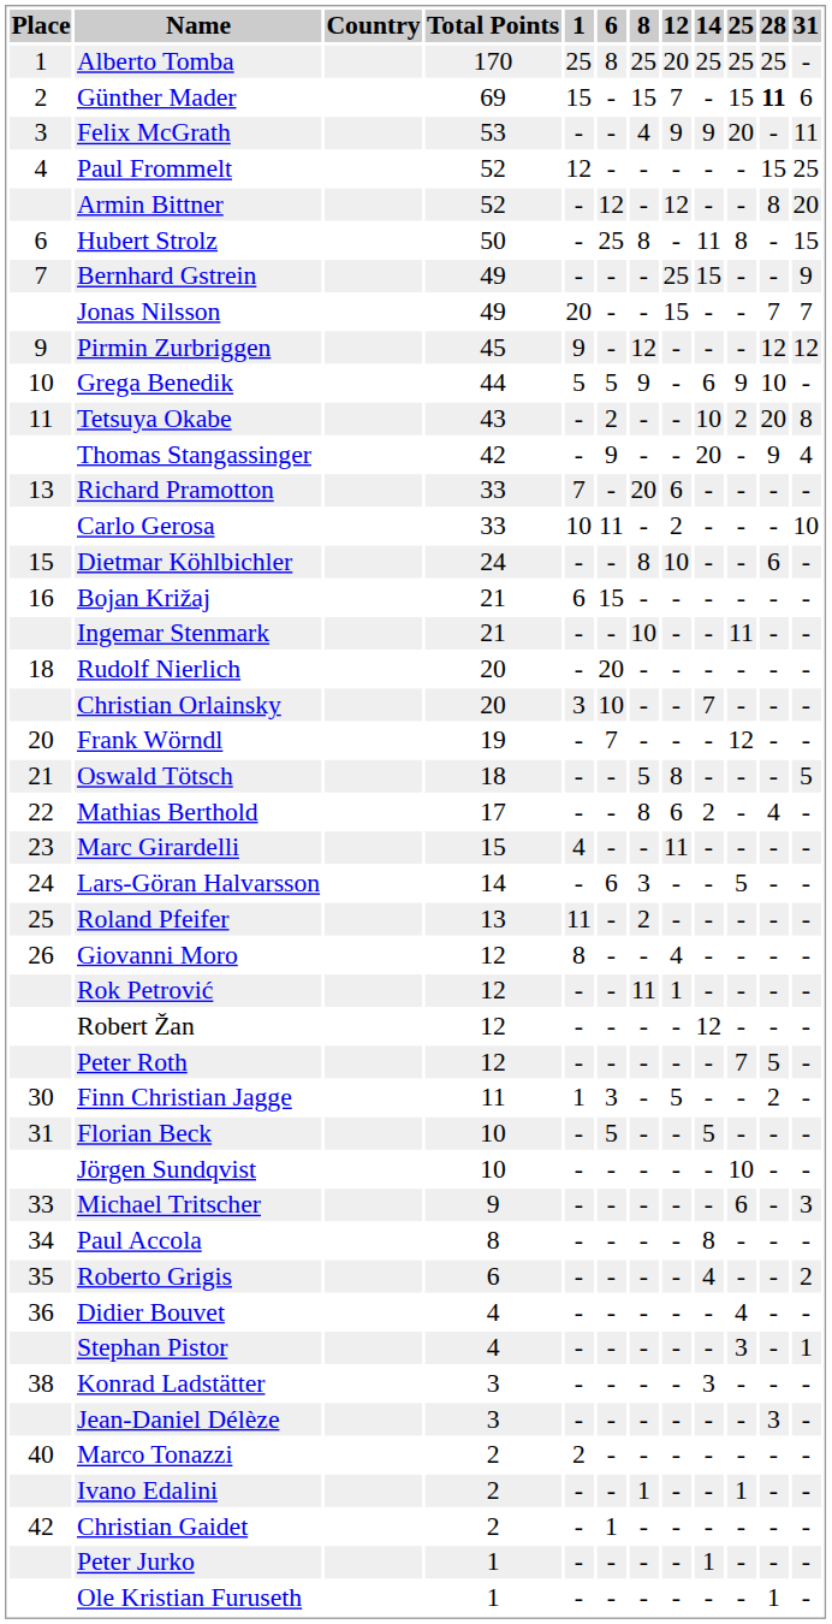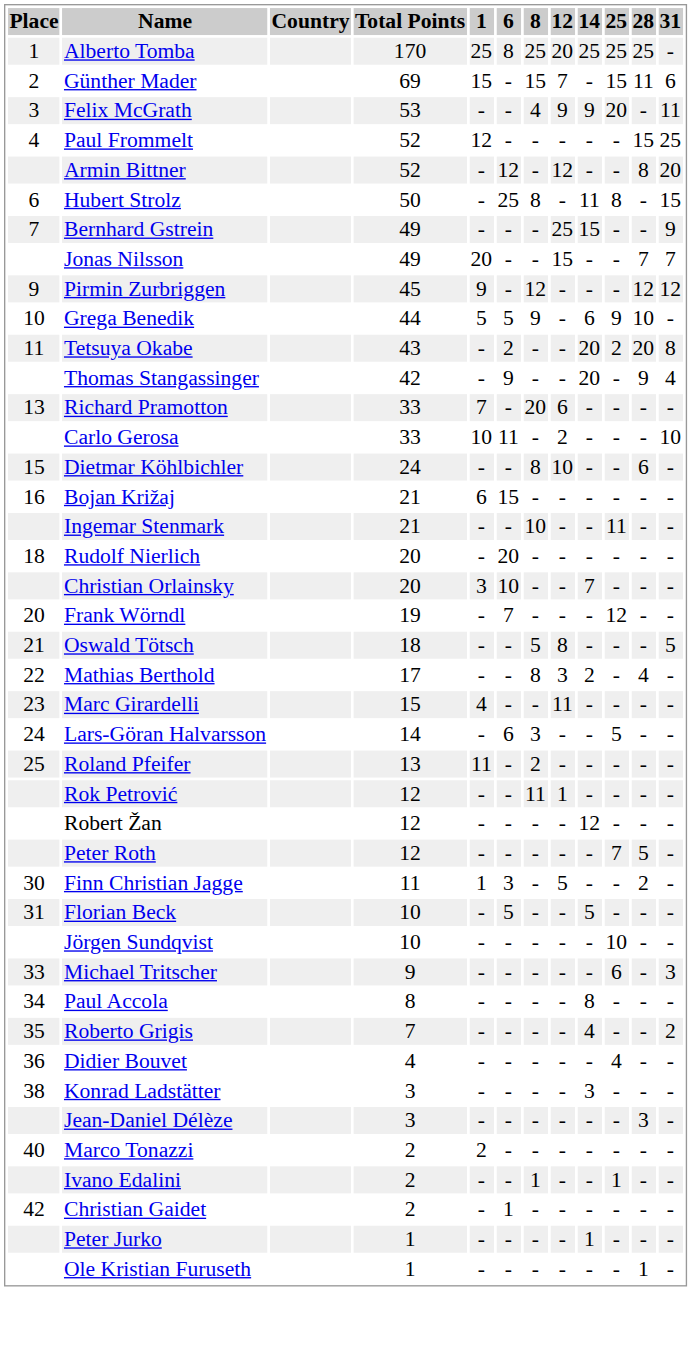 <table border="0" style="border: 1px solid #999; background-color:#FFFFFF; text-align:center">
 <tr align="center" bgcolor="#CCCCCC">
 <th>Place</th>
 <th>Name</th>
 <th>Country</th>
 <th>Total Points</th>
 <th>1</th>
 <th>6</th>
 <th>8</th>
 <th>12</th>
 <th>14</th>
 <th>25</th>
 <th>28</th>
 <th>31</th>
 </tr>
 <tr bgcolor="#EFEFEF">
 <td>1</td>
 <td align="left"><a href='#'>Alberto Tomba</a></td>
 <td align="left"></td>
 <td>170</td>
 <td>25</td>
 <td>8</td>
 <td>25</td>
 <td>20</td>
 <td>25</td>
 <td>25</td>
 <td>25</td>
 <td>-</td>
 </tr>
 <tr>
 <td>2</td>
 <td align="left"><a href='#'>Günther Mader</a></td>
 <td align="left"></td>
 <td>69</td>
 <td>15</td>
 <td>-</td>
 <td>15</td>
 <td>7</td>
 <td>-</td>
 <td>15</td>
-<td><strong>11</strong></td>
+<td>11</td>
 <td>6</td>
 </tr>
 <tr bgcolor="#EFEFEF">
 <td>3</td>
 <td align="left"><a href='#'>Felix McGrath</a></td>
 <td align="left"></td>
 <td>53</td>
 <td>-</td>
 <td>-</td>
 <td>4</td>
 <td>9</td>
 <td>9</td>
 <td>20</td>
 <td>-</td>
 <td>11</td>
 </tr>
 <tr>
 <td>4</td>
 <td align="left"><a href='#'>Paul Frommelt</a></td>
 <td align="left"></td>
 <td>52</td>
 <td>12</td>
 <td>-</td>
 <td>-</td>
 <td>-</td>
 <td>-</td>
 <td>-</td>
 <td>15</td>
 <td>25</td>
 </tr>
 <tr bgcolor="#EFEFEF">
 <td></td>
 <td align="left"><a href='#'>Armin Bittner</a></td>
 <td align="left"></td>
 <td>52</td>
 <td>-</td>
 <td>12</td>
 <td>-</td>
 <td>12</td>
 <td>-</td>
 <td>-</td>
 <td>8</td>
 <td>20</td>
 </tr>
 <tr>
 <td>6</td>
 <td align="left"><a href='#'>Hubert Strolz</a></td>
 <td align="left"></td>
 <td>50</td>
 <td>-</td>
 <td>25</td>
 <td>8</td>
 <td>-</td>
 <td>11</td>
 <td>8</td>
 <td>-</td>
 <td>15</td>
 </tr>
 <tr bgcolor="#EFEFEF">
 <td>7</td>
 <td align="left"><a href='#'>Bernhard Gstrein</a></td>
 <td align="left"></td>
 <td>49</td>
 <td>-</td>
 <td>-</td>
 <td>-</td>
 <td>25</td>
 <td>15</td>
 <td>-</td>
 <td>-</td>
 <td>9</td>
 </tr>
 <tr>
 <td></td>
 <td align="left"><a href='#'>Jonas Nilsson</a></td>
 <td align="left"></td>
 <td>49</td>
 <td>20</td>
 <td>-</td>
 <td>-</td>
 <td>15</td>
 <td>-</td>
 <td>-</td>
 <td>7</td>
 <td>7</td>
 </tr>
 <tr bgcolor="#EFEFEF">
 <td>9</td>
 <td align="left"><a href='#'>Pirmin Zurbriggen</a></td>
 <td align="left"></td>
 <td>45</td>
 <td>9</td>
 <td>-</td>
 <td>12</td>
 <td>-</td>
 <td>-</td>
 <td>-</td>
 <td>12</td>
 <td>12</td>
 </tr>
 <tr>
 <td>10</td>
 <td align="left"><a href='#'>Grega Benedik</a></td>
 <td align="left"></td>
 <td>44</td>
 <td>5</td>
 <td>5</td>
 <td>9</td>
 <td>-</td>
 <td>6</td>
 <td>9</td>
 <td>10</td>
 <td>-</td>
 </tr>
 <tr bgcolor="#EFEFEF">
 <td>11</td>
 <td align="left"><a href='#'>Tetsuya Okabe</a></td>
 <td align="left"></td>
 <td>43</td>
 <td>-</td>
 <td>2</td>
 <td>-</td>
 <td>-</td>
-<td>10</td>
+<td>20</td>
 <td>2</td>
 <td>20</td>
 <td>8</td>
 </tr>
 <tr>
 <td></td>
 <td align="left"><a href='#'>Thomas Stangassinger</a></td>
 <td align="left"></td>
 <td>42</td>
 <td>-</td>
 <td>9</td>
 <td>-</td>
 <td>-</td>
 <td>20</td>
 <td>-</td>
 <td>9</td>
 <td>4</td>
 </tr>
 <tr bgcolor="#EFEFEF">
 <td>13</td>
 <td align="left"><a href='#'>Richard Pramotton</a></td>
 <td align="left"></td>
 <td>33</td>
 <td>7</td>
 <td>-</td>
 <td>20</td>
 <td>6</td>
 <td>-</td>
 <td>-</td>
 <td>-</td>
 <td>-</td>
 </tr>
 <tr>
 <td></td>
 <td align="left"><a href='#'>Carlo Gerosa</a></td>
 <td align="left"></td>
 <td>33</td>
 <td>10</td>
 <td>11</td>
 <td>-</td>
 <td>2</td>
 <td>-</td>
 <td>-</td>
 <td>-</td>
 <td>10</td>
 </tr>
 <tr bgcolor="#EFEFEF">
 <td>15</td>
 <td align="left"><a href='#'>Dietmar Köhlbichler</a></td>
 <td align="left"></td>
 <td>24</td>
 <td>-</td>
 <td>-</td>
 <td>8</td>
 <td>10</td>
 <td>-</td>
 <td>-</td>
 <td>6</td>
 <td>-</td>
 </tr>
 <tr>
 <td>16</td>
 <td align="left"><a href='#'>Bojan Križaj</a></td>
 <td align="left"></td>
 <td>21</td>
 <td>6</td>
 <td>15</td>
 <td>-</td>
 <td>-</td>
 <td>-</td>
 <td>-</td>
 <td>-</td>
 <td>-</td>
 </tr>
 <tr bgcolor="#EFEFEF">
 <td></td>
 <td align="left"><a href='#'>Ingemar Stenmark</a></td>
 <td align="left"></td>
 <td>21</td>
 <td>-</td>
 <td>-</td>
 <td>10</td>
 <td>-</td>
 <td>-</td>
 <td>11</td>
 <td>-</td>
 <td>-</td>
 </tr>
 <tr>
 <td>18</td>
 <td align="left"><a href='#'>Rudolf Nierlich</a></td>
 <td align="left"></td>
 <td>20</td>
 <td>-</td>
 <td>20</td>
 <td>-</td>
 <td>-</td>
 <td>-</td>
 <td>-</td>
 <td>-</td>
 <td>-</td>
 </tr>
 <tr bgcolor="#EFEFEF">
 <td></td>
 <td align="left"><a href='#'>Christian Orlainsky</a></td>
 <td align="left"></td>
 <td>20</td>
 <td>3</td>
 <td>10</td>
 <td>-</td>
 <td>-</td>
 <td>7</td>
 <td>-</td>
 <td>-</td>
 <td>-</td>
 </tr>
 <tr>
 <td>20</td>
 <td align="left"><a href='#'>Frank Wörndl</a></td>
 <td align="left"></td>
 <td>19</td>
 <td>-</td>
 <td>7</td>
 <td>-</td>
 <td>-</td>
 <td>-</td>
 <td>12</td>
 <td>-</td>
 <td>-</td>
 </tr>
 <tr bgcolor="#EFEFEF">
 <td>21</td>
 <td align="left"><a href='#'>Oswald Tötsch</a></td>
 <td align="left"></td>
 <td>18</td>
 <td>-</td>
 <td>-</td>
 <td>5</td>
 <td>8</td>
 <td>-</td>
 <td>-</td>
 <td>-</td>
 <td>5</td>
 </tr>
 <tr>
 <td>22</td>
 <td align="left"><a href='#'>Mathias Berthold</a></td>
 <td align="left"></td>
 <td>17</td>
 <td>-</td>
 <td>-</td>
 <td>8</td>
-<td>6</td>
+<td>3</td>
 <td>2</td>
 <td>-</td>
 <td>4</td>
 <td>-</td>
 </tr>
 <tr bgcolor="#EFEFEF">
 <td>23</td>
 <td align="left"><a href='#'>Marc Girardelli</a></td>
 <td align="left"></td>
 <td>15</td>
 <td>4</td>
 <td>-</td>
 <td>-</td>
 <td>11</td>
 <td>-</td>
 <td>-</td>
 <td>-</td>
 <td>-</td>
 </tr>
 <tr>
 <td>24</td>
 <td align="left"><a href='#'>Lars-Göran Halvarsson</a></td>
 <td align="left"></td>
 <td>14</td>
 <td>-</td>
 <td>6</td>
 <td>3</td>
 <td>-</td>
 <td>-</td>
 <td>5</td>
 <td>-</td>
 <td>-</td>
 </tr>
 <tr bgcolor="#EFEFEF">
 <td>25</td>
 <td align="left"><a href='#'>Roland Pfeifer</a></td>
 <td align="left"></td>
 <td>13</td>
 <td>11</td>
 <td>-</td>
 <td>2</td>
 <td>-</td>
-<td>-</td>
-<td>-</td>
-<td>-</td>
-<td>-</td>
-</tr>
-<tr>
-<td>26</td>
-<td align="left"><a href='#'>Giovanni Moro</a></td>
-<td align="left"></td>
-<td>12</td>
-<td>8</td>
-<td>-</td>
-<td>-</td>
-<td>4</td>
 <td>-</td>
 <td>-</td>
 <td>-</td>
 <td>-</td>
 </tr>
 <tr bgcolor="#EFEFEF">
 <td></td>
 <td align="left"><a href='#'>Rok Petrović</a></td>
 <td align="left"></td>
 <td>12</td>
 <td>-</td>
 <td>-</td>
 <td>11</td>
 <td>1</td>
 <td>-</td>
 <td>-</td>
 <td>-</td>
 <td>-</td>
 </tr>
 <tr>
 <td></td>
 <td align="left">Robert Žan</td>
 <td align="left"></td>
 <td>12</td>
 <td>-</td>
 <td>-</td>
 <td>-</td>
 <td>-</td>
 <td>12</td>
 <td>-</td>
 <td>-</td>
 <td>-</td>
 </tr>
 <tr bgcolor="#EFEFEF">
 <td></td>
 <td align="left"><a href='#'>Peter Roth</a></td>
 <td align="left"></td>
 <td>12</td>
 <td>-</td>
 <td>-</td>
 <td>-</td>
 <td>-</td>
 <td>-</td>
 <td>7</td>
 <td>5</td>
 <td>-</td>
 </tr>
 <tr>
 <td>30</td>
 <td align="left"><a href='#'>Finn Christian Jagge</a></td>
 <td align="left"></td>
 <td>11</td>
 <td>1</td>
 <td>3</td>
 <td>-</td>
 <td>5</td>
 <td>-</td>
 <td>-</td>
 <td>2</td>
 <td>-</td>
 </tr>
 <tr bgcolor="#EFEFEF">
 <td>31</td>
 <td align="left"><a href='#'>Florian Beck</a></td>
 <td align="left"></td>
 <td>10</td>
 <td>-</td>
 <td>5</td>
 <td>-</td>
 <td>-</td>
 <td>5</td>
 <td>-</td>
 <td>-</td>
 <td>-</td>
 </tr>
 <tr>
 <td></td>
 <td align="left"><a href='#'>Jörgen Sundqvist</a></td>
 <td align="left"></td>
 <td>10</td>
 <td>-</td>
 <td>-</td>
 <td>-</td>
 <td>-</td>
 <td>-</td>
 <td>10</td>
 <td>-</td>
 <td>-</td>
 </tr>
 <tr bgcolor="#EFEFEF">
 <td>33</td>
 <td align="left"><a href='#'>Michael Tritscher</a></td>
 <td align="left"></td>
 <td>9</td>
 <td>-</td>
 <td>-</td>
 <td>-</td>
 <td>-</td>
 <td>-</td>
 <td>6</td>
 <td>-</td>
 <td>3</td>
 </tr>
 <tr>
 <td>34</td>
 <td align="left"><a href='#'>Paul Accola</a></td>
 <td align="left"></td>
 <td>8</td>
 <td>-</td>
 <td>-</td>
 <td>-</td>
 <td>-</td>
 <td>8</td>
 <td>-</td>
 <td>-</td>
 <td>-</td>
 </tr>
 <tr bgcolor="#EFEFEF">
 <td>35</td>
 <td align="left"><a href='#'>Roberto Grigis</a></td>
 <td align="left"></td>
-<td>6</td>
+<td>7</td>
 <td>-</td>
 <td>-</td>
 <td>-</td>
 <td>-</td>
 <td>4</td>
 <td>-</td>
 <td>-</td>
 <td>2</td>
 </tr>
 <tr>
 <td>36</td>
 <td align="left"><a href='#'>Didier Bouvet</a></td>
 <td align="left"></td>
 <td>4</td>
 <td>-</td>
 <td>-</td>
 <td>-</td>
 <td>-</td>
 <td>-</td>
 <td>4</td>
 <td>-</td>
 <td>-</td>
-</tr>
-<tr bgcolor="#EFEFEF">
-<td></td>
-<td align="left"><a href='#'>Stephan Pistor</a></td>
-<td align="left"></td>
-<td>4</td>
-<td>-</td>
-<td>-</td>
-<td>-</td>
-<td>-</td>
-<td>-</td>
-<td>3</td>
-<td>-</td>
-<td>1</td>
 </tr>
 <tr>
 <td>38</td>
 <td align="left"><a href='#'>Konrad Ladstätter</a></td>
 <td align="left"></td>
 <td>3</td>
 <td>-</td>
 <td>-</td>
 <td>-</td>
 <td>-</td>
 <td>3</td>
 <td>-</td>
 <td>-</td>
 <td>-</td>
 </tr>
 <tr bgcolor="#EFEFEF">
 <td></td>
 <td align="left"><a href='#'>Jean-Daniel Délèze</a></td>
 <td align="left"></td>
 <td>3</td>
 <td>-</td>
 <td>-</td>
 <td>-</td>
 <td>-</td>
 <td>-</td>
 <td>-</td>
 <td>3</td>
 <td>-</td>
 </tr>
 <tr>
 <td>40</td>
 <td align="left"><a href='#'>Marco Tonazzi</a></td>
 <td align="left"></td>
 <td>2</td>
 <td>2</td>
 <td>-</td>
 <td>-</td>
 <td>-</td>
 <td>-</td>
 <td>-</td>
 <td>-</td>
 <td>-</td>
 </tr>
 <tr bgcolor="#EFEFEF">
 <td></td>
 <td align="left"><a href='#'>Ivano Edalini</a></td>
 <td align="left"></td>
 <td>2</td>
 <td>-</td>
 <td>-</td>
 <td>1</td>
 <td>-</td>
 <td>-</td>
 <td>1</td>
 <td>-</td>
 <td>-</td>
 </tr>
 <tr>
 <td>42</td>
 <td align="left"><a href='#'>Christian Gaidet</a></td>
 <td align="left"></td>
 <td>2</td>
 <td>-</td>
 <td>1</td>
 <td>-</td>
 <td>-</td>
 <td>-</td>
 <td>-</td>
 <td>-</td>
 <td>-</td>
 </tr>
 <tr bgcolor="#EFEFEF">
 <td></td>
 <td align="left"><a href='#'>Peter Jurko</a></td>
 <td align="left"></td>
 <td>1</td>
 <td>-</td>
 <td>-</td>
 <td>-</td>
 <td>-</td>
 <td>1</td>
 <td>-</td>
 <td>-</td>
 <td>-</td>
 </tr>
 <tr>
 <td></td>
 <td align="left"><a href='#'>Ole Kristian Furuseth</a></td>
 <td align="left"></td>
 <td>1</td>
 <td>-</td>
 <td>-</td>
 <td>-</td>
 <td>-</td>
 <td>-</td>
 <td>-</td>
 <td>1</td>
 <td>-</td>
 </tr>
 </table>
